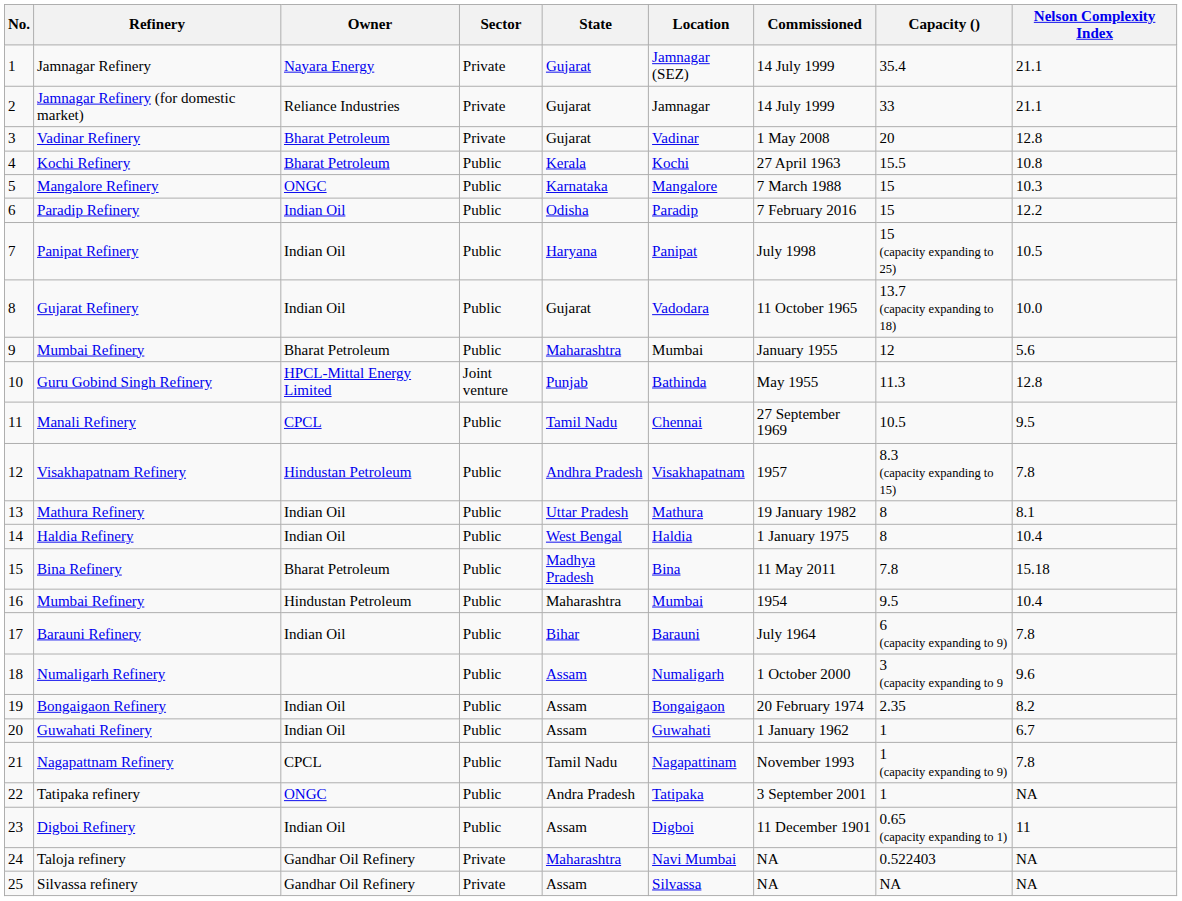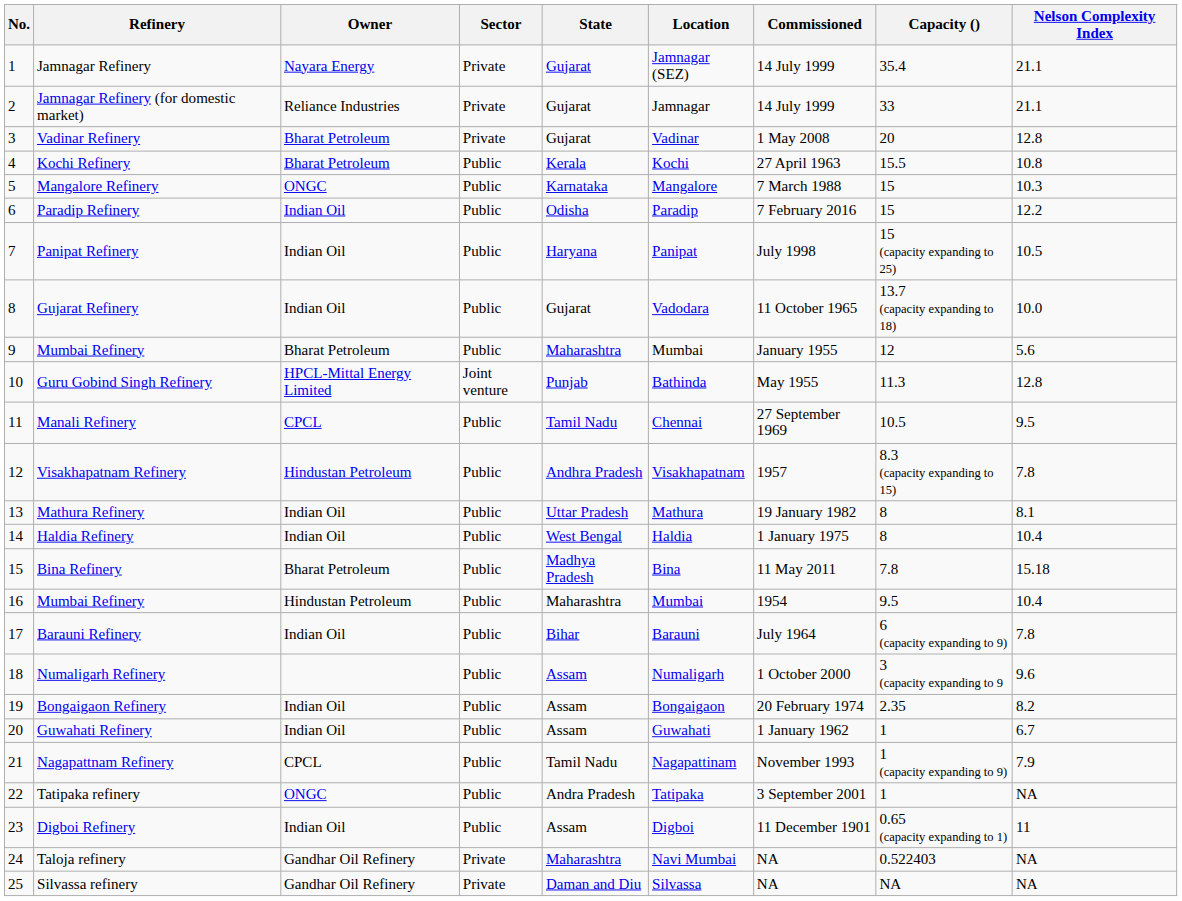 <table class="wikitable sortable">
 <tr>
 <th data-sort-type="number">No.</th>
 <th>Refinery</th>
 <th>Owner</th>
 <th>Sector</th>
 <th>State</th>
 <th>Location</th>
 <th>Commissioned</th>
 <th data-sort-type="number">Capacity ()</th>
 <th><a href='#'>Nelson Complexity Index</a></th>
 </tr>
 <tr>
 <td>1</td>
 <td>Jamnagar Refinery</td>
 <td><a href='#'>Nayara Energy</a></td>
 <td>Private</td>
 <td><a href='#'>Gujarat</a></td>
 <td><a href='#'>Jamnagar</a> (SEZ)</td>
 <td>14 July 1999</td>
 <td>35.4</td>
 <td>21.1</td>
 </tr>
 <tr>
 <td>2</td>
 <td><a href='#'>Jamnagar Refinery</a> (for domestic market)</td>
 <td>Reliance Industries</td>
 <td>Private</td>
 <td>Gujarat</td>
 <td>Jamnagar</td>
 <td>14 July 1999</td>
 <td>33</td>
 <td>21.1</td>
 </tr>
 <tr>
 <td>3</td>
 <td><a href='#'>Vadinar Refinery</a></td>
 <td><a href='#'>Bharat Petroleum</a></td>
 <td>Private</td>
 <td>Gujarat</td>
 <td><a href='#'>Vadinar</a></td>
 <td>1 May 2008</td>
 <td>20</td>
 <td>12.8</td>
 </tr>
 <tr>
 <td>4</td>
 <td><a href='#'>Kochi Refinery</a></td>
 <td><a href='#'>Bharat Petroleum</a></td>
 <td>Public</td>
 <td><a href='#'>Kerala</a></td>
 <td><a href='#'>Kochi</a></td>
 <td>27 April 1963</td>
 <td>15.5</td>
 <td>10.8</td>
 </tr>
 <tr>
 <td>5</td>
 <td><a href='#'>Mangalore Refinery</a></td>
 <td><a href='#'>ONGC</a></td>
 <td>Public</td>
 <td><a href='#'>Karnataka</a></td>
 <td><a href='#'>Mangalore</a></td>
 <td>7 March 1988</td>
 <td>15</td>
 <td>10.3</td>
 </tr>
 <tr>
 <td>6</td>
 <td><a href='#'>Paradip Refinery</a></td>
 <td><a href='#'>Indian Oil</a></td>
 <td>Public</td>
 <td><a href='#'>Odisha</a></td>
 <td><a href='#'>Paradip</a></td>
 <td>7 February 2016</td>
 <td>15</td>
 <td>12.2</td>
 </tr>
 <tr>
 <td>7</td>
 <td><a href='#'>Panipat Refinery</a></td>
 <td>Indian Oil</td>
 <td>Public</td>
 <td><a href='#'>Haryana</a></td>
 <td><a href='#'>Panipat</a></td>
 <td>July 1998</td>
 <td>15<br><small>(capacity expanding to 25)</small></td>
 <td>10.5</td>
 </tr>
 <tr>
 <td>8</td>
 <td><a href='#'>Gujarat Refinery</a></td>
 <td>Indian Oil</td>
 <td>Public</td>
 <td>Gujarat</td>
 <td><a href='#'>Vadodara</a></td>
 <td>11 October 1965</td>
 <td>13.7<br><small>(capacity expanding to 18)</small></td>
 <td>10.0</td>
 </tr>
 <tr>
 <td>9</td>
 <td><a href='#'>Mumbai Refinery</a></td>
 <td>Bharat Petroleum</td>
 <td>Public</td>
 <td><a href='#'>Maharashtra</a></td>
 <td>Mumbai</td>
 <td>January 1955</td>
 <td>12</td>
 <td>5.6</td>
 </tr>
 <tr>
 <td>10</td>
 <td><a href='#'>Guru Gobind Singh Refinery</a></td>
 <td><a href='#'>HPCL-Mittal Energy Limited</a></td>
 <td>Joint venture</td>
 <td><a href='#'>Punjab</a></td>
 <td><a href='#'>Bathinda</a></td>
 <td>May 1955</td>
 <td>11.3</td>
 <td>12.8</td>
 </tr>
 <tr>
 <td>11</td>
 <td><a href='#'>Manali Refinery</a></td>
 <td><a href='#'>CPCL</a></td>
 <td>Public</td>
 <td><a href='#'>Tamil Nadu</a></td>
 <td><a href='#'>Chennai</a></td>
 <td>27 September 1969</td>
 <td>10.5</td>
 <td>9.5</td>
 </tr>
 <tr>
 <td>12</td>
 <td><a href='#'>Visakhapatnam Refinery</a></td>
 <td><a href='#'>Hindustan Petroleum</a></td>
 <td>Public</td>
 <td><a href='#'>Andhra Pradesh</a></td>
 <td><a href='#'>Visakhapatnam</a></td>
 <td>1957</td>
 <td>8.3<br><small>(capacity expanding to 15</small><small>)</small></td>
 <td>7.8</td>
 </tr>
 <tr>
 <td>13</td>
 <td><a href='#'>Mathura Refinery</a></td>
 <td>Indian Oil</td>
 <td>Public</td>
 <td><a href='#'>Uttar Pradesh</a></td>
 <td><a href='#'>Mathura</a></td>
 <td>19 January 1982</td>
 <td>8</td>
 <td>8.1</td>
 </tr>
 <tr>
 <td>14</td>
 <td><a href='#'>Haldia Refinery</a></td>
 <td>Indian Oil</td>
 <td>Public</td>
 <td><a href='#'>West Bengal</a></td>
 <td><a href='#'>Haldia</a></td>
 <td>1 January 1975</td>
 <td>8</td>
 <td>10.4</td>
 </tr>
 <tr>
 <td>15</td>
 <td><a href='#'>Bina Refinery</a></td>
 <td>Bharat Petroleum<br></td>
 <td>Public</td>
 <td><a href='#'>Madhya Pradesh</a></td>
 <td><a href='#'>Bina</a></td>
 <td>11 May 2011</td>
 <td>7.8</td>
 <td>15.18</td>
 </tr>
 <tr>
 <td>16</td>
 <td><a href='#'>Mumbai Refinery</a></td>
 <td>Hindustan Petroleum</td>
 <td>Public</td>
 <td>Maharashtra</td>
 <td><a href='#'>Mumbai</a></td>
 <td>1954</td>
 <td>9.5</td>
 <td>10.4</td>
 </tr>
 <tr>
 <td>17</td>
 <td><a href='#'>Barauni Refinery</a></td>
 <td>Indian Oil</td>
 <td>Public</td>
 <td><a href='#'>Bihar</a></td>
 <td><a href='#'>Barauni</a></td>
 <td>July 1964</td>
 <td>6<br><small>(capacity expanding to 9)</small></td>
 <td>7.8</td>
 </tr>
 <tr>
 <td>18</td>
 <td><a href='#'>Numaligarh Refinery</a></td>
 <td></td>
 <td>Public</td>
 <td><a href='#'>Assam</a></td>
 <td><a href='#'>Numaligarh</a></td>
 <td>1 October 2000</td>
 <td>3<br><small>(capacity expanding to 9</small></td>
 <td>9.6</td>
 </tr>
 <tr>
 <td>19</td>
 <td><a href='#'>Bongaigaon Refinery</a></td>
 <td>Indian Oil</td>
 <td>Public</td>
 <td>Assam</td>
 <td><a href='#'>Bongaigaon</a></td>
 <td>20 February 1974</td>
 <td>2.35</td>
 <td>8.2</td>
 </tr>
 <tr>
 <td>20</td>
 <td><a href='#'>Guwahati Refinery</a></td>
 <td>Indian Oil</td>
 <td>Public</td>
 <td>Assam</td>
 <td><a href='#'>Guwahati</a></td>
 <td>1 January 1962</td>
 <td>1</td>
 <td>6.7</td>
 </tr>
 <tr>
 <td>21</td>
 <td><a href='#'>Nagapattnam Refinery</a></td>
 <td>CPCL</td>
 <td>Public</td>
 <td>Tamil Nadu</td>
 <td><a href='#'>Nagapattinam</a></td>
 <td>November 1993</td>
 <td>1<br><small>(capacity expanding to 9)</small></td>
-<td>7.8</td>
+<td>7.9</td>
 </tr>
 <tr>
 <td>22</td>
 <td>Tatipaka refinery</td>
 <td><a href='#'>ONGC</a></td>
 <td>Public</td>
 <td>Andra Pradesh</td>
 <td><a href='#'>Tatipaka</a></td>
 <td>3 September 2001</td>
 <td>1</td>
 <td>NA</td>
 </tr>
 <tr>
 <td>23</td>
 <td><a href='#'>Digboi Refinery</a></td>
 <td>Indian Oil</td>
 <td>Public</td>
 <td>Assam</td>
 <td><a href='#'>Digboi</a></td>
 <td>11 December 1901</td>
 <td>0.65<br><small>(capacity expanding to 1)</small></td>
 <td>11</td>
 </tr>
 <tr>
 <td>24</td>
 <td>Taloja refinery</td>
 <td>Gandhar Oil Refinery</td>
 <td>Private</td>
 <td><a href='#'>Maharashtra</a></td>
 <td><a href='#'>Navi Mumbai </a></td>
 <td>NA</td>
 <td>0.522403</td>
 <td>NA</td>
 </tr>
 <tr>
 <td>25</td>
 <td>Silvassa refinery</td>
 <td>Gandhar Oil Refinery</td>
 <td>Private</td>
-<td>Assam</td>
+<td><a href='#'>Daman and Diu</a></td>
 <td><a href='#'>Silvassa</a></td>
 <td>NA</td>
 <td>NA</td>
 <td>NA</td>
 </tr>
 </table>
